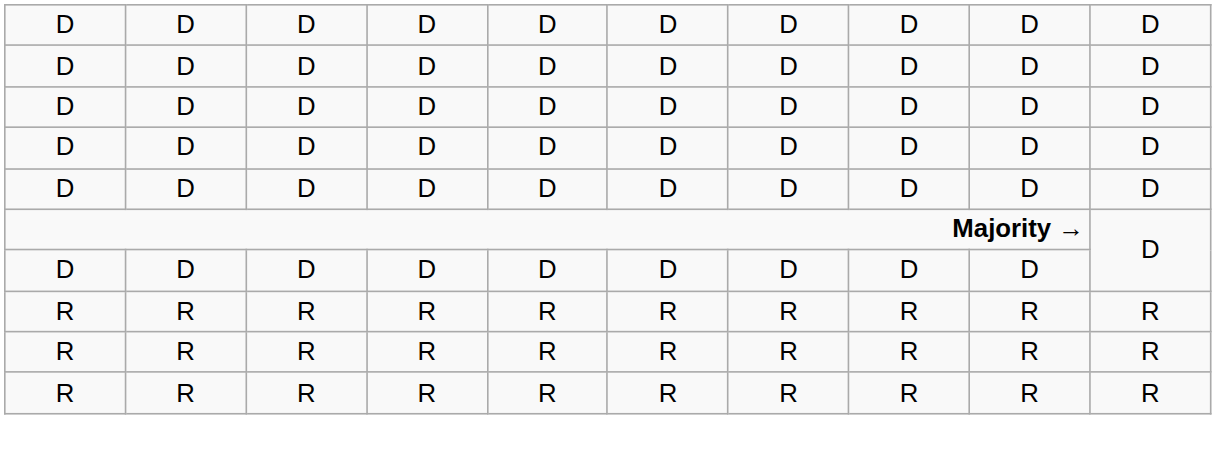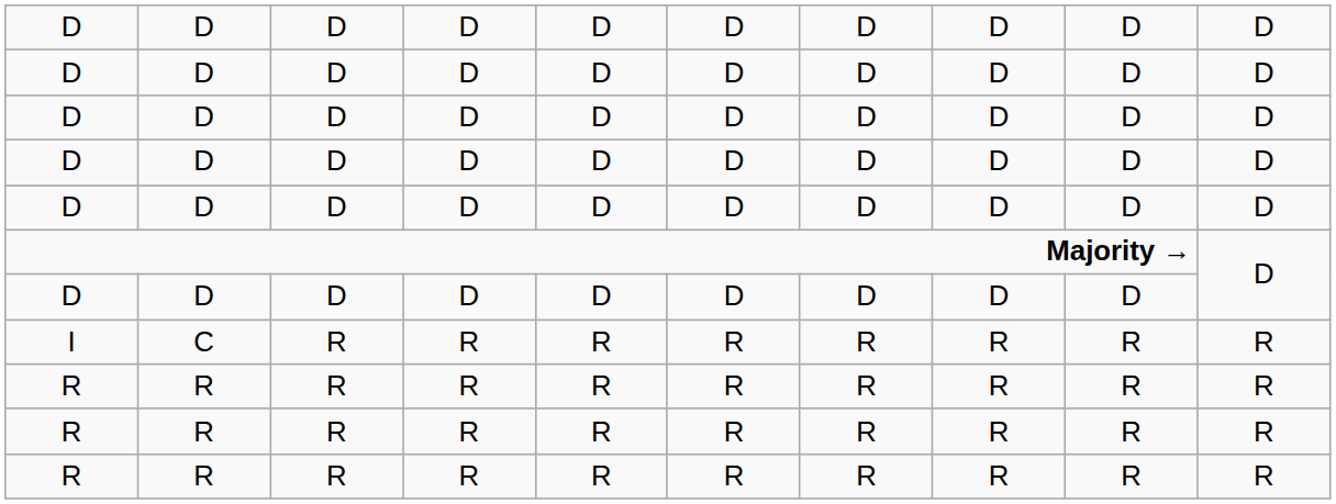 <table class="wikitable" style="text-align:center" width=750px>
 <tr>
 <td>D</td>
 <td>D</td>
 <td>D</td>
 <td>D</td>
 <td>D</td>
 <td>D</td>
 <td>D</td>
 <td>D</td>
 <td>D</td>
 <td>D</td>
 </tr>
 <tr>
 <td width=10%  >D</td>
 <td width=10%  >D</td>
 <td width=10%  >D</td>
 <td width=10%  >D</td>
 <td width=10%  >D</td>
 <td width=10%  >D</td>
 <td width=10%  >D</td>
 <td width=10%  >D</td>
 <td width=10%  >D</td>
 <td width=10%  >D</td>
 </tr>
 <tr>
 <td>D</td>
 <td>D</td>
 <td>D</td>
 <td>D</td>
 <td>D</td>
 <td>D</td>
 <td>D</td>
 <td>D</td>
 <td>D</td>
 <td>D</td>
 </tr>
 <tr>
 <td>D<br></td>
 <td>D<br></td>
 <td>D<br></td>
 <td>D</td>
 <td>D</td>
 <td>D</td>
 <td>D</td>
 <td>D</td>
 <td>D</td>
 <td>D</td>
 </tr>
 <tr>
 <td>D<br></td>
 <td>D<br></td>
 <td>D<br></td>
 <td>D<br></td>
 <td>D<br></td>
 <td>D<br></td>
 <td>D<br></td>
 <td>D<br></td>
 <td>D<br></td>
 <td>D<br></td>
 </tr>
 <tr>
 <td colspan=9 align=right><strong>Majority →</strong></td>
 <td rowspan=2 >D<br></td>
 </tr>
 <tr>
 <td>D<br></td>
 <td>D<br></td>
 <td>D<br></td>
 <td>D<br></td>
 <td>D<br></td>
 <td>D<br></td>
 <td>D<br></td>
 <td>D<br></td>
 <td>D<br></td>
 </tr>
 <tr>
+<td>I</td>
+<td>C</td>
+<td>R<br></td>
+<td>R<br></td>
+<td>R<br></td>
+<td>R<br></td>
+<td>R<br></td>
+<td>R<br></td>
+<td>R<br></td>
+<td>R<br></td>
+</tr>
+<tr>
 <td>R</td>
 <td>R</td>
 <td>R</td>
 <td>R</td>
 <td>R</td>
 <td>R</td>
 <td>R</td>
 <td>R<br></td>
 <td>R<br></td>
 <td>R<br></td>
 </tr>
 <tr>
 <td>R</td>
 <td>R</td>
 <td>R</td>
 <td>R</td>
 <td>R</td>
 <td>R</td>
 <td>R</td>
 <td>R</td>
 <td>R</td>
 <td>R</td>
 </tr>
 <tr>
 <td>R</td>
 <td>R</td>
 <td>R</td>
 <td>R</td>
 <td>R</td>
 <td>R</td>
 <td>R</td>
 <td>R</td>
 <td>R</td>
 <td>R</td>
 </tr>
 </table>
